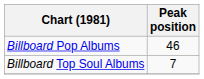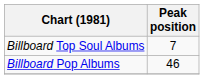 <table class="wikitable">
 <tr>
 <th>Chart (1981)</th>
 <th>Peak<br>position</th>
 </tr>
 <tr>
+<td><em>Billboard</em> <a href='#'>Top Soul Albums</a></td>
+<td align=center>7</td>
+</tr>
+<tr>
 <td><a href='#'><em>Billboard</em> Pop Albums</a></td>
 <td align=center>46</td>
 </tr>
 <tr>
-<td><em>Billboard</em> <a href='#'>Top Soul Albums</a></td>
-<td align=center>7</td>
-</tr>
-<tr>
 </tr>
 </table>
